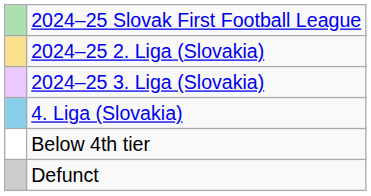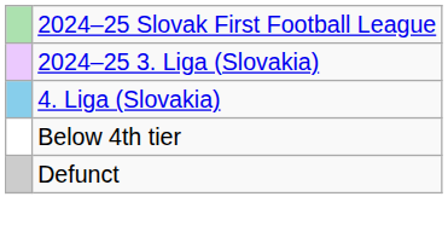 <table class="wikitable" style="text-align:left; font-size:95%;">
 <tr>
 <td style="width:10px; background:#ace1af;"></td>
 <td><a href='#'>2024–25 Slovak First Football League</a></td>
-</tr>
-<tr>
-<td style="width:10px; background:#fbe08d;"></td>
-<td><a href='#'>2024–25 2. Liga (Slovakia)</a></td>
 </tr>
 <tr>
 <td style="width:10px; background:#ebc9fe;"></td>
 <td><a href='#'>2024–25 3. Liga (Slovakia)</a></td>
 </tr>
 <tr>
 <td style="width:10px; background:#87ceeb;"></td>
 <td><a href='#'>4. Liga (Slovakia)</a></td>
 </tr>
 <tr>
 <td style="width:10px; background:#ffffff;"></td>
 <td>Below 4th tier</td>
 </tr>
 <tr>
 <td style="width:10px; background:#cccccc;"></td>
 <td>Defunct</td>
 </tr>
 </table>
